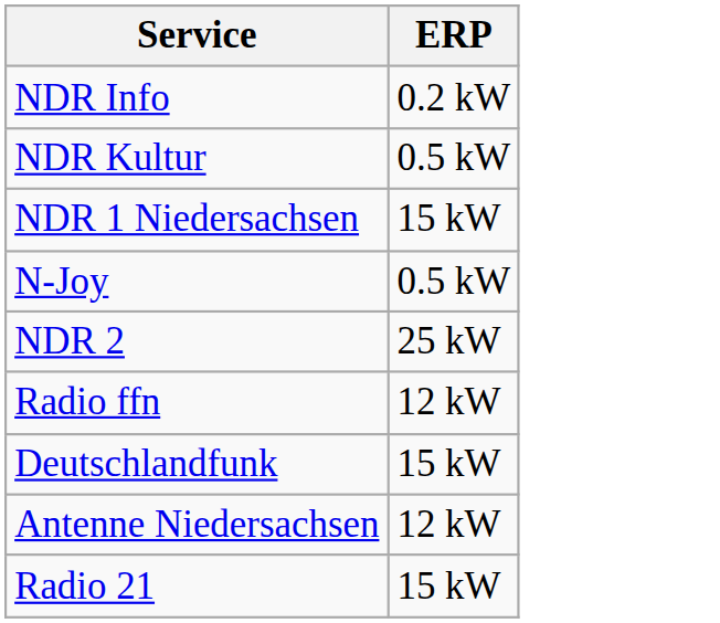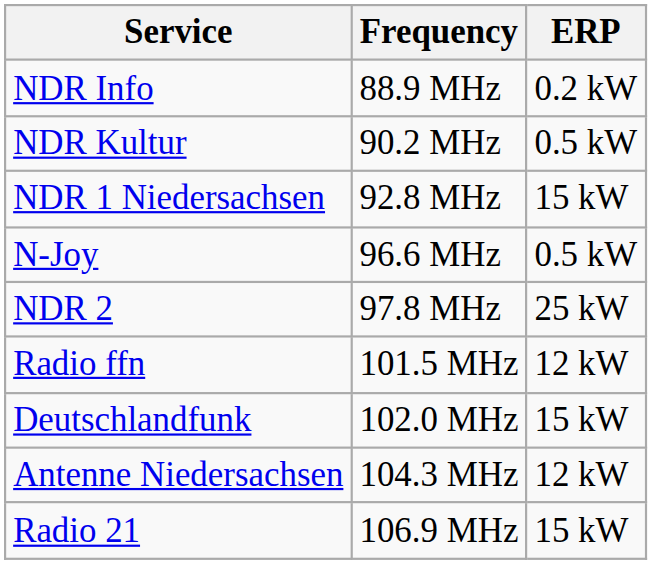 <table class="wikitable">
 <tr>
 <th>Service</th>
+<th>Frequency</th>
 <th>ERP</th>
 </tr>
 <tr>
 <td><a href='#'>NDR Info</a></td>
+<td>88.9 MHz</td>
 <td>0.2 kW</td>
 </tr>
 <tr>
 <td><a href='#'>NDR Kultur</a></td>
+<td>90.2 MHz</td>
 <td>0.5 kW</td>
 </tr>
 <tr>
 <td><a href='#'>NDR 1 Niedersachsen</a></td>
+<td>92.8 MHz</td>
 <td>15 kW</td>
 </tr>
 <tr>
 <td><a href='#'>N-Joy</a></td>
+<td>96.6 MHz</td>
 <td>0.5 kW</td>
 </tr>
 <tr>
 <td><a href='#'>NDR 2</a></td>
+<td>97.8 MHz</td>
 <td>25 kW</td>
 </tr>
 <tr>
 <td><a href='#'>Radio ffn</a></td>
+<td>101.5 MHz</td>
 <td>12 kW</td>
 </tr>
 <tr>
 <td><a href='#'>Deutschlandfunk</a></td>
+<td>102.0 MHz</td>
 <td>15 kW</td>
 </tr>
 <tr>
 <td><a href='#'>Antenne Niedersachsen</a></td>
+<td>104.3 MHz</td>
 <td>12 kW</td>
 </tr>
 <tr>
 <td><a href='#'>Radio 21</a></td>
+<td>106.9 MHz</td>
 <td>15 kW</td>
 </tr>
 </table>
